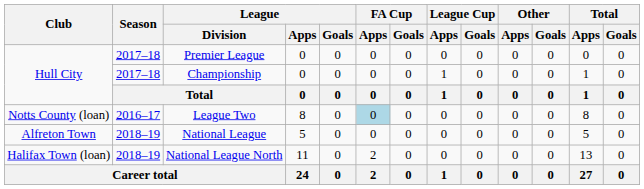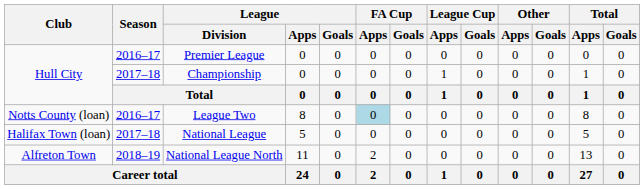 <table class="wikitable" style="text-align:center">
 <tr>
 <th rowspan="2">Club</th>
 <th rowspan="2">Season</th>
 <th colspan="3">League</th>
 <th colspan="2">FA Cup</th>
 <th colspan="2">League Cup</th>
 <th colspan="2">Other</th>
 <th colspan="2">Total</th>
 </tr>
 <tr>
 <th>Division</th>
 <th>Apps</th>
 <th>Goals</th>
 <th>Apps</th>
 <th>Goals</th>
 <th>Apps</th>
 <th>Goals</th>
 <th>Apps</th>
 <th>Goals</th>
 <th>Apps</th>
 <th>Goals</th>
 </tr>
 <tr>
 <td rowspan="3"><a href='#'>Hull City</a></td>
-<td><a href='#'>2017–18</a></td>
+<td><a href='#'>2016–17</a></td>
 <td><a href='#'>Premier League</a></td>
 <td>0</td>
 <td>0</td>
 <td>0</td>
 <td>0</td>
 <td>0</td>
 <td>0</td>
 <td>0</td>
 <td>0</td>
 <td>0</td>
 <td>0</td>
 </tr>
 <tr>
 <td><a href='#'>2017–18</a></td>
 <td><a href='#'>Championship</a></td>
 <td>0</td>
 <td>0</td>
 <td>0</td>
 <td>0</td>
 <td>1</td>
 <td>0</td>
 <td>0</td>
 <td>0</td>
 <td>1</td>
 <td>0</td>
 </tr>
 <tr>
 <th colspan="2">Total</th>
 <th>0</th>
 <th>0</th>
 <th>0</th>
 <th>0</th>
 <th>1</th>
 <th>0</th>
 <th>0</th>
 <th>0</th>
 <th>1</th>
 <th>0</th>
 </tr>
 <tr>
 <td rowspan="1"><a href='#'>Notts County</a> (loan)</td>
 <td><a href='#'>2016–17</a></td>
 <td><a href='#'>League Two</a></td>
 <td>8</td>
 <td>0</td>
 <td style="background: lightblue;">0</td>
 <td>0</td>
 <td>0</td>
 <td>0</td>
 <td>0</td>
 <td>0</td>
 <td>8</td>
 <td>0</td>
 </tr>
 <tr>
-<td rowspan="1"><a href='#'>Alfreton Town</a></td>
-<td><a href='#'>2018–19</a></td>
+<td rowspan="1"><a href='#'>Halifax Town</a> (loan)</td>
+<td><a href='#'>2017–18</a></td>
 <td><a href='#'>National League</a></td>
 <td>5</td>
 <td>0</td>
 <td>0</td>
 <td>0</td>
 <td>0</td>
 <td>0</td>
 <td>0</td>
 <td>0</td>
 <td>5</td>
 <td>0</td>
 </tr>
 <tr>
-<td rowspan="1"><a href='#'>Halifax Town</a> (loan)</td>
+<td rowspan="1"><a href='#'>Alfreton Town</a></td>
 <td><a href='#'>2018–19</a></td>
 <td><a href='#'>National League North</a></td>
 <td>11</td>
 <td>0</td>
 <td>2</td>
 <td>0</td>
 <td>0</td>
 <td>0</td>
 <td>0</td>
 <td>0</td>
 <td>13</td>
 <td>0</td>
 </tr>
 <tr>
 <th colspan="3">Career total</th>
 <th>24</th>
 <th>0</th>
 <th>2</th>
 <th>0</th>
 <th>1</th>
 <th>0</th>
 <th>0</th>
 <th>0</th>
 <th>27</th>
 <th>0</th>
 </tr>
 </table>
